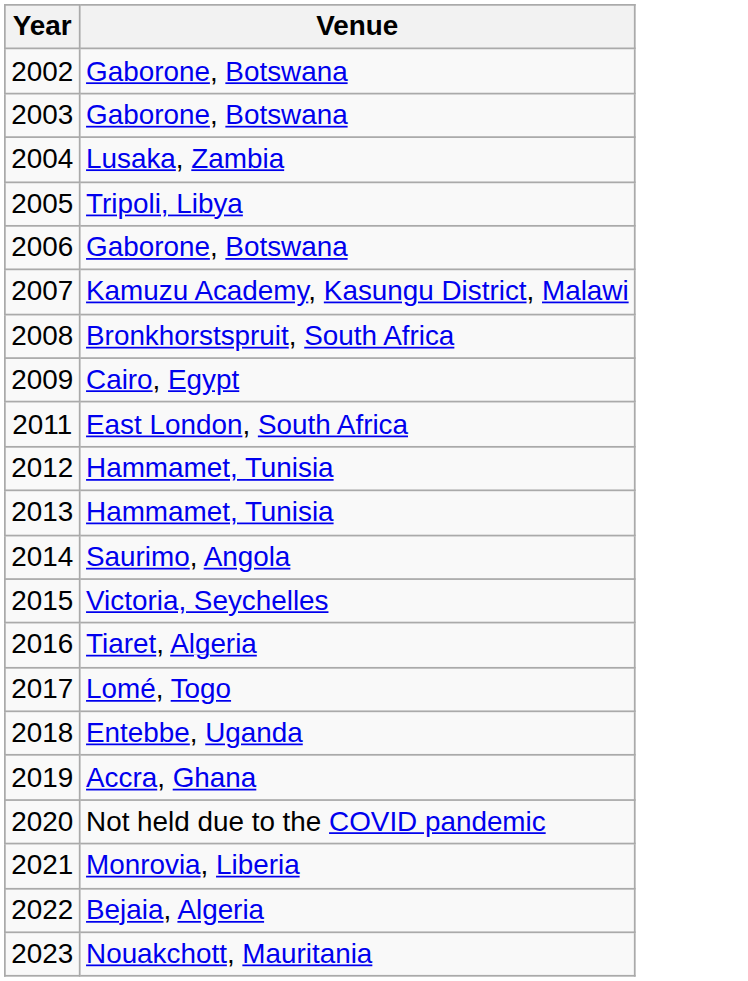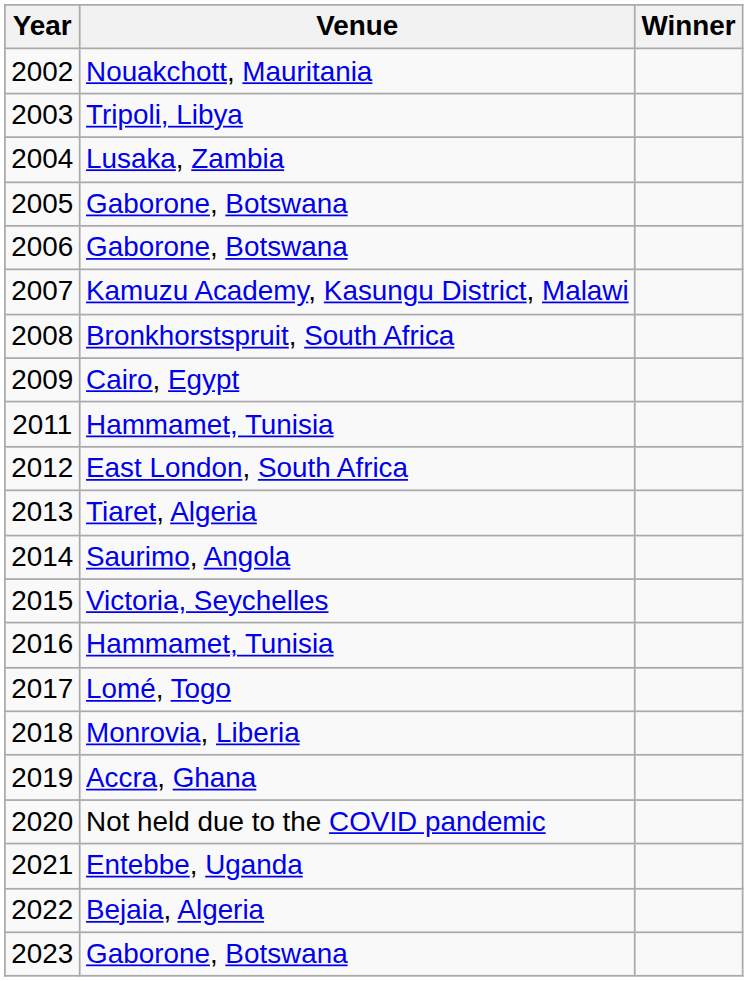 <table class="wikitable">
 <tr>
 <th>Year</th>
 <th>Venue</th>
+<th>Winner</th>
 </tr>
 <tr>
 <td align=center>2002</td>
-<td><a href='#'>Gaborone</a>, <a href='#'>Botswana</a></td>
+<td><a href='#'>Nouakchott</a>, <a href='#'>Mauritania</a></td>
+<td></td>
 </tr>
 <tr>
 <td align=center>2003</td>
-<td><a href='#'>Gaborone</a>, <a href='#'>Botswana</a></td>
+<td><a href='#'>Tripoli, Libya</a></td>
+<td></td>
 </tr>
 <tr>
 <td align=center>2004</td>
 <td><a href='#'>Lusaka</a>, <a href='#'>Zambia</a></td>
+<td></td>
 </tr>
 <tr>
 <td align=center>2005</td>
-<td><a href='#'>Tripoli, Libya</a></td>
+<td><a href='#'>Gaborone</a>, <a href='#'>Botswana</a></td>
+<td></td>
 </tr>
 <tr>
 <td align=center>2006</td>
 <td><a href='#'>Gaborone</a>, <a href='#'>Botswana</a></td>
+<td></td>
 </tr>
 <tr>
 <td align=center>2007</td>
 <td><a href='#'>Kamuzu Academy</a>, <a href='#'>Kasungu District</a>, <a href='#'>Malawi</a></td>
+<td></td>
 </tr>
 <tr>
 <td align=center>2008</td>
 <td><a href='#'>Bronkhorstspruit</a>, <a href='#'>South Africa</a></td>
+<td></td>
 </tr>
 <tr>
 <td align=center>2009</td>
 <td><a href='#'>Cairo</a>, <a href='#'>Egypt</a></td>
+<td></td>
 </tr>
 <tr>
 <td align=center>2011</td>
-<td><a href='#'>East London</a>, <a href='#'>South Africa</a></td>
+<td><a href='#'>Hammamet, Tunisia</a></td>
+<td></td>
 </tr>
 <tr>
 <td align=center>2012</td>
-<td><a href='#'>Hammamet, Tunisia</a></td>
+<td><a href='#'>East London</a>, <a href='#'>South Africa</a></td>
+<td></td>
 </tr>
 <tr>
 <td align=center>2013</td>
-<td><a href='#'>Hammamet, Tunisia</a></td>
+<td><a href='#'>Tiaret</a>, <a href='#'>Algeria</a></td>
+<td></td>
 </tr>
 <tr>
 <td align=center>2014</td>
 <td><a href='#'>Saurimo</a>, <a href='#'>Angola</a></td>
+<td></td>
 </tr>
 <tr>
 <td align=center>2015</td>
 <td><a href='#'>Victoria, Seychelles</a></td>
+<td></td>
 </tr>
 <tr>
 <td align=center>2016</td>
-<td><a href='#'>Tiaret</a>, <a href='#'>Algeria</a></td>
+<td><a href='#'>Hammamet, Tunisia</a></td>
+<td></td>
 </tr>
 <tr>
 <td align=center>2017</td>
 <td><a href='#'>Lomé</a>, <a href='#'>Togo</a></td>
+<td></td>
 </tr>
 <tr>
 <td align=center>2018</td>
-<td><a href='#'>Entebbe</a>, <a href='#'>Uganda</a></td>
+<td><a href='#'>Monrovia</a>, <a href='#'>Liberia</a></td>
+<td></td>
 </tr>
 <tr>
 <td align=center>2019</td>
 <td><a href='#'>Accra</a>, <a href='#'>Ghana</a></td>
+<td></td>
 </tr>
 <tr>
 <td align=center>2020</td>
 <td>Not held due to the <a href='#'>COVID pandemic</a></td>
+<td></td>
 </tr>
 <tr>
 <td align=center>2021</td>
-<td><a href='#'>Monrovia</a>, <a href='#'>Liberia</a></td>
+<td><a href='#'>Entebbe</a>, <a href='#'>Uganda</a></td>
+<td></td>
 </tr>
 <tr>
 <td align=center>2022</td>
 <td><a href='#'>Bejaia</a>, <a href='#'>Algeria</a></td>
+<td></td>
 </tr>
 <tr>
 <td align=center>2023</td>
-<td><a href='#'>Nouakchott</a>, <a href='#'>Mauritania</a></td>
+<td><a href='#'>Gaborone</a>, <a href='#'>Botswana</a></td>
+<td> </td>
 </tr>
 </table>
